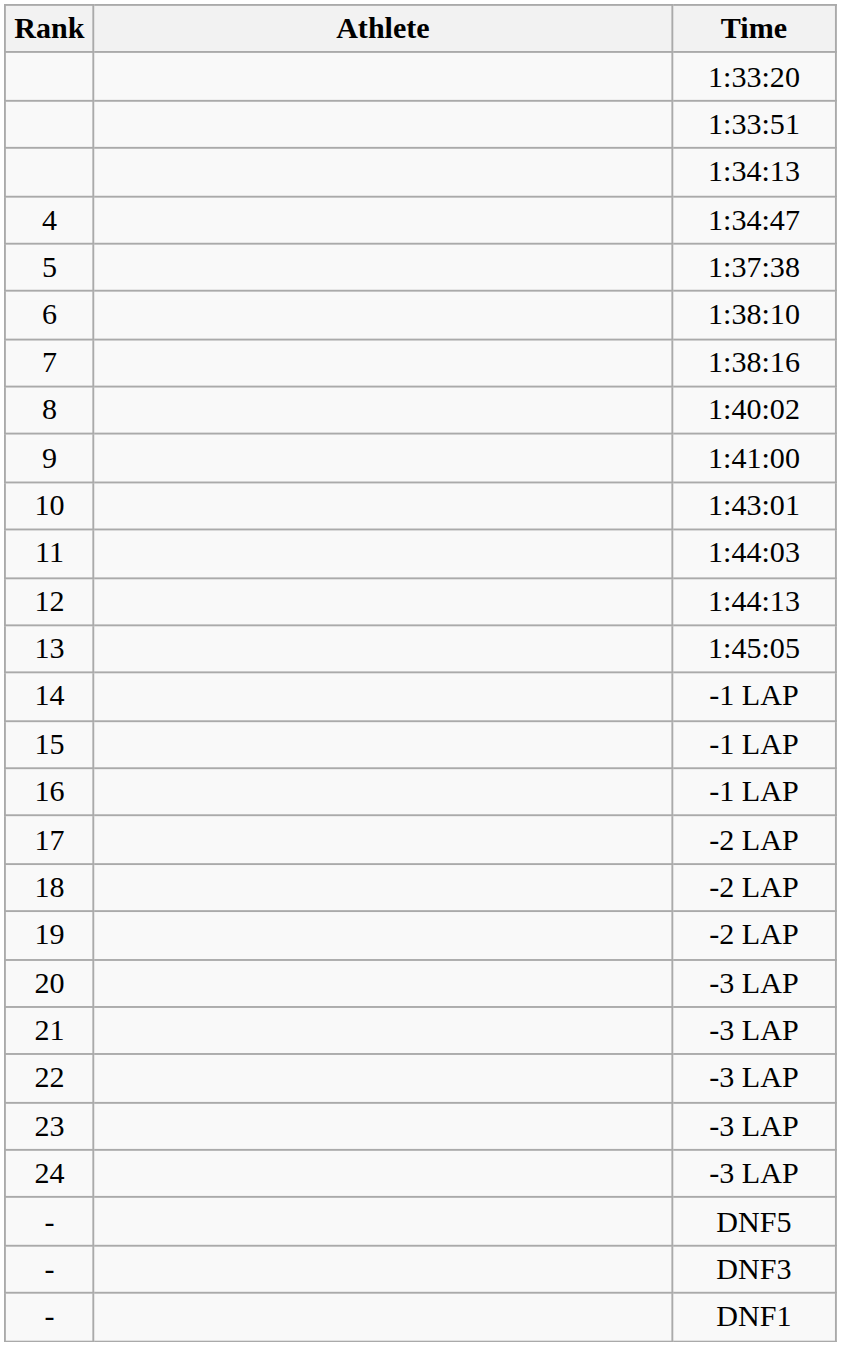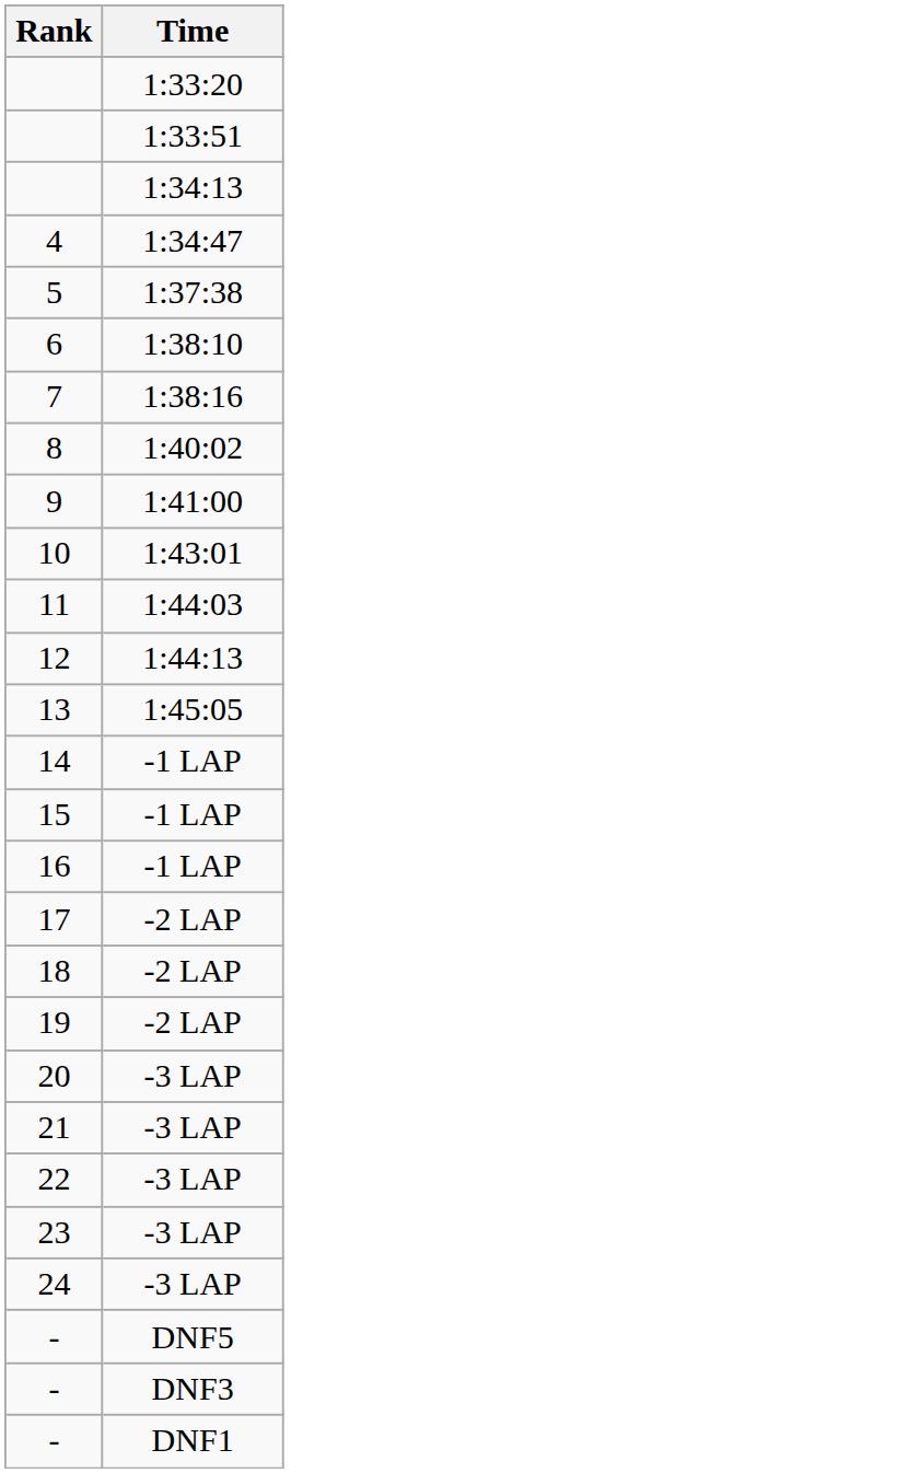 <table class=wikitable style="text-align:center">
 <tr>
 <th width=40>Rank</th>
-<th width=300>Athlete</th>
 <th width=80>Time</th>
 </tr>
 <tr>
 <td></td>
-<td style="text-align:left"></td>
 <td>1:33:20</td>
 </tr>
 <tr>
 <td></td>
-<td style="text-align:left"></td>
 <td>1:33:51</td>
 </tr>
 <tr>
 <td></td>
-<td style="text-align:left"></td>
 <td>1:34:13</td>
 </tr>
 <tr>
 <td>4</td>
-<td style="text-align:left"></td>
 <td>1:34:47</td>
 </tr>
 <tr>
 <td>5</td>
-<td style="text-align:left"></td>
 <td>1:37:38</td>
 </tr>
 <tr>
 <td>6</td>
-<td style="text-align:left"></td>
 <td>1:38:10</td>
 </tr>
 <tr>
 <td>7</td>
-<td style="text-align:left"></td>
 <td>1:38:16</td>
 </tr>
 <tr>
 <td>8</td>
-<td style="text-align:left"></td>
 <td>1:40:02</td>
 </tr>
 <tr>
 <td>9</td>
-<td style="text-align:left"></td>
 <td>1:41:00</td>
 </tr>
 <tr>
 <td>10</td>
-<td style="text-align:left"></td>
 <td>1:43:01</td>
 </tr>
 <tr>
 <td>11</td>
-<td style="text-align:left"></td>
 <td>1:44:03</td>
 </tr>
 <tr>
 <td>12</td>
-<td style="text-align:left"></td>
 <td>1:44:13</td>
 </tr>
 <tr>
 <td>13</td>
-<td style="text-align:left"></td>
 <td>1:45:05</td>
 </tr>
 <tr>
 <td>14</td>
-<td style="text-align:left"></td>
 <td>-1 LAP</td>
 </tr>
 <tr>
 <td>15</td>
-<td style="text-align:left"></td>
 <td>-1 LAP</td>
 </tr>
 <tr>
 <td>16</td>
-<td style="text-align:left"></td>
 <td>-1 LAP</td>
 </tr>
 <tr>
 <td>17</td>
-<td style="text-align:left"></td>
 <td>-2 LAP</td>
 </tr>
 <tr>
 <td>18</td>
-<td style="text-align:left"></td>
 <td>-2 LAP</td>
 </tr>
 <tr>
 <td>19</td>
-<td style="text-align:left"></td>
 <td>-2 LAP</td>
 </tr>
 <tr>
 <td>20</td>
-<td style="text-align:left"></td>
 <td>-3 LAP</td>
 </tr>
 <tr>
 <td>21</td>
-<td style="text-align:left"></td>
 <td>-3 LAP</td>
 </tr>
 <tr>
 <td>22</td>
-<td style="text-align:left"></td>
 <td>-3 LAP</td>
 </tr>
 <tr>
 <td>23</td>
-<td style="text-align:left"></td>
 <td>-3 LAP</td>
 </tr>
 <tr>
 <td>24</td>
-<td style="text-align:left"></td>
 <td>-3 LAP</td>
 </tr>
 <tr>
 <td>-</td>
-<td style="text-align:left"></td>
 <td>DNF5</td>
 </tr>
 <tr>
 <td>-</td>
-<td style="text-align:left"></td>
 <td>DNF3</td>
 </tr>
 <tr>
 <td>-</td>
-<td style="text-align:left"></td>
 <td>DNF1</td>
 </tr>
 </table>
